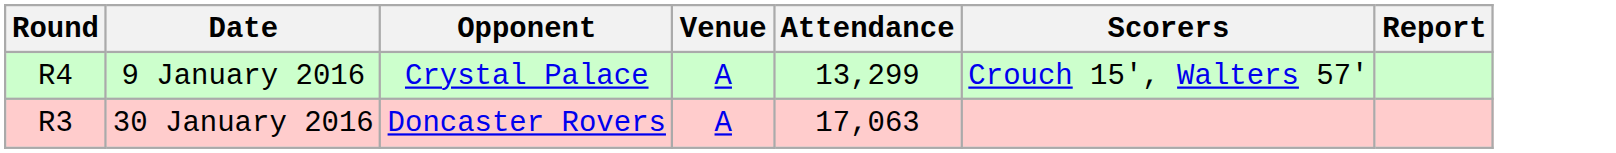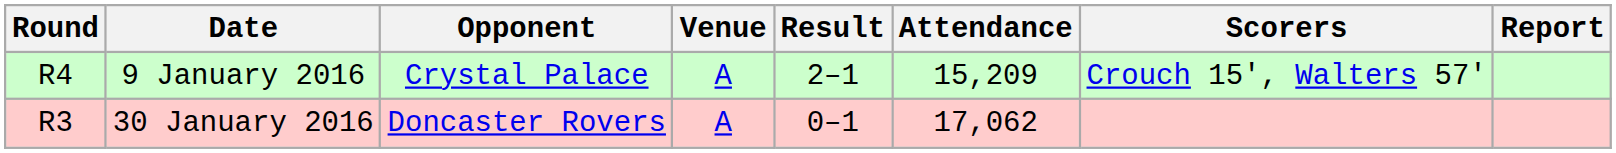 <table class="wikitable" style="font-size:100%; text-align:center">
 <tr>
 <th>Round</th>
 <th>Date</th>
 <th>Opponent</th>
 <th>Venue</th>
+<th>Result</th>
 <th>Attendance</th>
 <th>Scorers</th>
 <th>Report</th>
 </tr>
 <tr style="background: #CCFFCC;">
 <td>R4</td>
 <td>9 January 2016</td>
 <td><a href='#'>Crystal Palace</a></td>
 <td><a href='#'>A</a></td>
-<td>13,299</td>
+<td>2–1</td>
+<td>15,209</td>
 <td><a href='#'>Crouch</a> 15', <a href='#'>Walters</a> 57'</td>
 <td></td>
 </tr>
 <tr style="background: #FFCCCC;">
 <td>R3</td>
 <td>30 January 2016</td>
 <td><a href='#'>Doncaster Rovers</a></td>
 <td><a href='#'>A</a></td>
-<td>17,063</td>
+<td>0–1</td>
+<td>17,062</td>
 <td></td>
 <td></td>
 </tr>
 </table>
